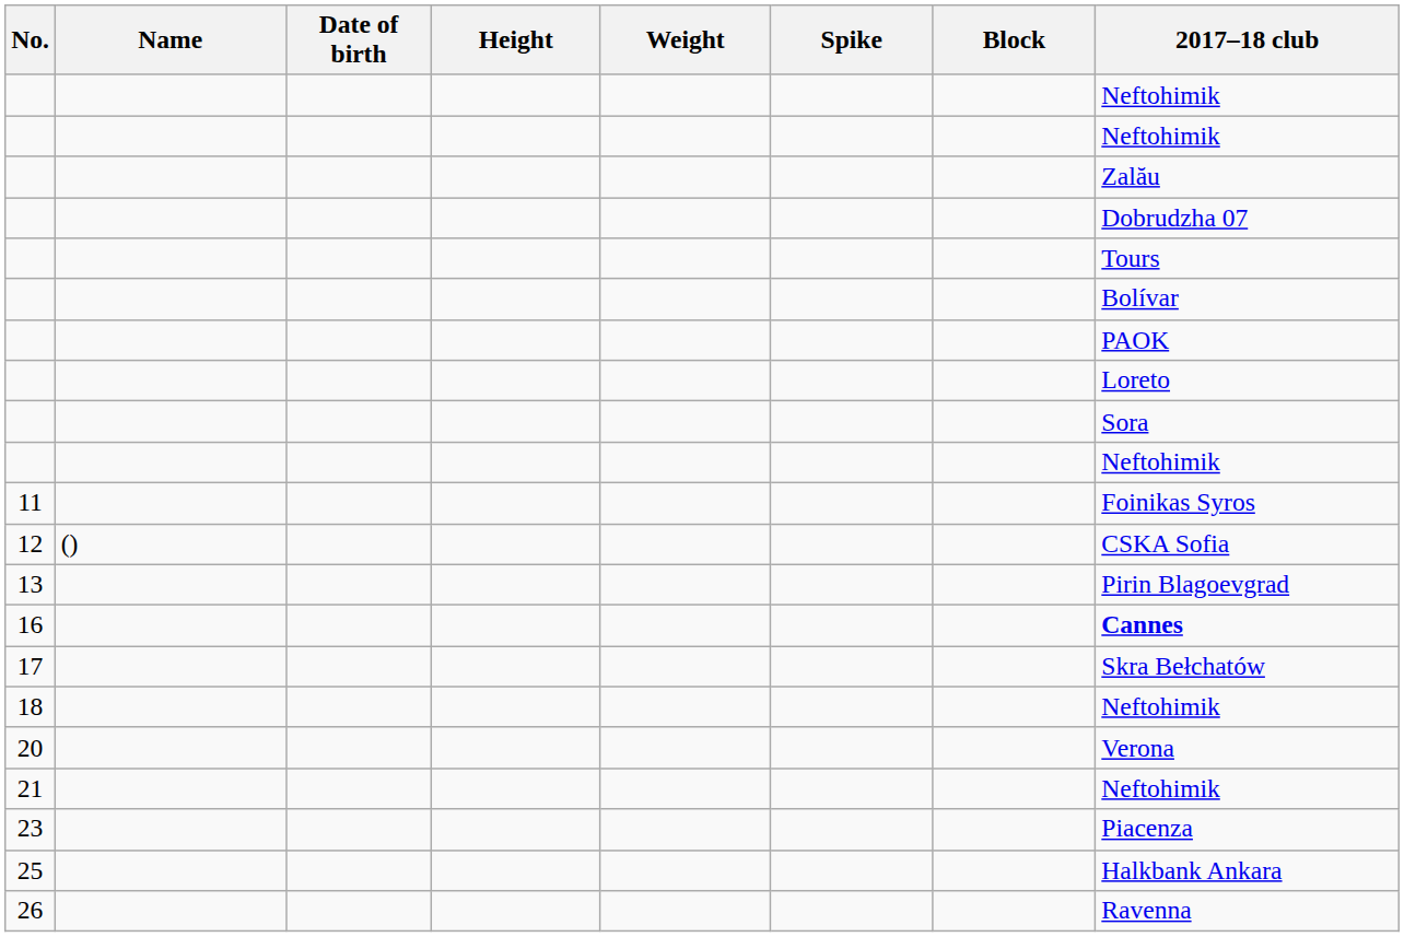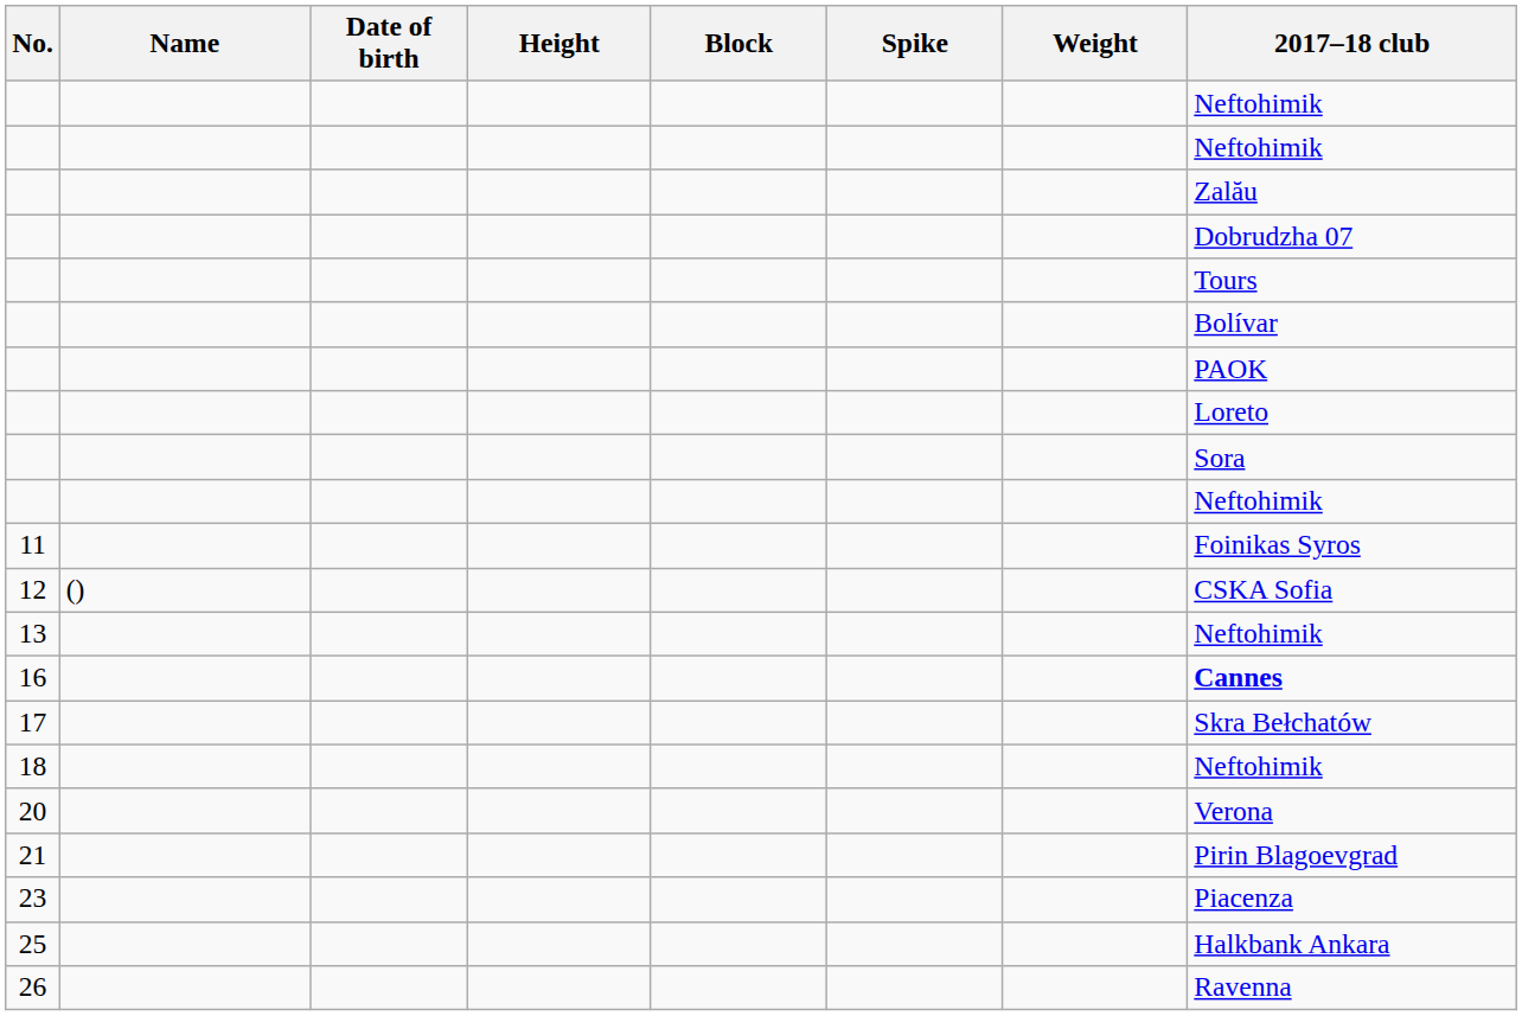 <table class="wikitable sortable" style="font-size:100%; text-align:center;">
 <tr>
 <th>No.</th>
 <th style="width:14em">Name</th>
 <th style="width:8em">Date of birth</th>
 <th style="width:9em">Height</th>
+<th style="width:9em">Block</th>
+<th style="width:9em">Spike</th>
 <th style="width:9em">Weight</th>
-<th style="width:9em">Spike</th>
-<th style="width:9em">Block</th>
 <th style="width:17em">2017–18 club</th>
 </tr>
 <tr>
 <td></td>
 <td align=left></td>
 <td align=right></td>
 <td></td>
 <td></td>
 <td></td>
 <td></td>
 <td align=left> <a href='#'>Neftohimik</a></td>
 </tr>
 <tr>
 <td></td>
 <td align=left></td>
 <td align=right></td>
 <td></td>
 <td></td>
 <td></td>
 <td></td>
 <td align=left> <a href='#'>Neftohimik</a></td>
 </tr>
 <tr>
 <td></td>
 <td align=left></td>
 <td align=right></td>
 <td></td>
 <td></td>
 <td></td>
 <td></td>
 <td align=left> <a href='#'>Zalău</a></td>
 </tr>
 <tr>
 <td></td>
 <td align=left></td>
 <td align=right></td>
 <td></td>
 <td></td>
 <td></td>
 <td></td>
 <td align=left> <a href='#'>Dobrudzha 07</a></td>
 </tr>
 <tr>
 <td></td>
 <td align=left></td>
 <td align=right></td>
 <td></td>
 <td></td>
 <td></td>
 <td></td>
 <td align=left> <a href='#'>Tours</a></td>
 </tr>
 <tr>
 <td></td>
 <td align=left></td>
 <td align=right></td>
 <td></td>
 <td></td>
 <td></td>
 <td></td>
 <td align=left> <a href='#'>Bolívar</a></td>
 </tr>
 <tr>
 <td></td>
 <td align=left></td>
 <td align=right></td>
 <td></td>
 <td></td>
 <td></td>
 <td></td>
 <td align=left> <a href='#'>PAOK</a></td>
 </tr>
 <tr>
 <td></td>
 <td align=left></td>
 <td align=right></td>
 <td></td>
 <td></td>
 <td></td>
 <td></td>
 <td align=left> <a href='#'>Loreto</a></td>
 </tr>
 <tr>
 <td></td>
 <td align=left></td>
 <td align=right></td>
 <td></td>
 <td></td>
 <td></td>
 <td></td>
 <td align=left> <a href='#'>Sora</a></td>
 </tr>
 <tr>
 <td></td>
 <td align=left></td>
 <td align=right></td>
 <td></td>
 <td></td>
 <td></td>
 <td></td>
 <td align=left> <a href='#'>Neftohimik</a></td>
 </tr>
 <tr>
 <td>11</td>
 <td align=left></td>
 <td align=right></td>
 <td></td>
 <td></td>
 <td></td>
 <td></td>
 <td align=left> <a href='#'>Foinikas Syros</a></td>
 </tr>
 <tr>
 <td>12</td>
 <td align=left> ()</td>
 <td align=right></td>
 <td></td>
 <td></td>
 <td></td>
 <td></td>
 <td align=left> <a href='#'>CSKA Sofia</a></td>
 </tr>
 <tr>
 <td>13</td>
 <td align=left></td>
 <td align=right></td>
 <td></td>
 <td></td>
 <td></td>
 <td></td>
-<td align=left> <a href='#'>Pirin Blagoevgrad</a></td>
+<td align=left> <a href='#'>Neftohimik</a></td>
 </tr>
 <tr>
 <td>16</td>
 <td align=left></td>
 <td align=right></td>
 <td></td>
 <td></td>
 <td></td>
 <td></td>
 <td align=left><strong> <a href='#'>Cannes</a></strong></td>
 </tr>
 <tr>
 <td>17</td>
 <td align=left></td>
 <td align=right></td>
 <td></td>
 <td></td>
 <td></td>
 <td></td>
 <td align=left> <a href='#'>Skra Bełchatów</a></td>
 </tr>
 <tr>
 <td>18</td>
 <td align=left></td>
 <td align=right></td>
 <td></td>
 <td></td>
 <td></td>
 <td></td>
 <td align=left> <a href='#'>Neftohimik</a></td>
 </tr>
 <tr>
 <td>20</td>
 <td align=left></td>
 <td align=right></td>
 <td></td>
 <td></td>
 <td></td>
 <td></td>
 <td align=left> <a href='#'>Verona</a></td>
 </tr>
 <tr>
 <td>21</td>
 <td align=left></td>
 <td align=right></td>
 <td></td>
 <td></td>
 <td></td>
 <td></td>
-<td align=left> <a href='#'>Neftohimik</a></td>
+<td align=left> <a href='#'>Pirin Blagoevgrad</a></td>
 </tr>
 <tr>
 <td>23</td>
 <td align=left></td>
 <td align=right></td>
 <td></td>
 <td></td>
 <td></td>
 <td></td>
 <td align=left> <a href='#'>Piacenza</a></td>
 </tr>
 <tr>
 <td>25</td>
 <td align=left></td>
 <td align=right></td>
 <td></td>
 <td></td>
 <td></td>
 <td></td>
 <td align=left> <a href='#'>Halkbank Ankara</a></td>
 </tr>
 <tr>
 <td>26</td>
 <td align=left></td>
 <td align=right></td>
 <td></td>
 <td></td>
 <td></td>
 <td></td>
 <td align=left> <a href='#'>Ravenna</a></td>
 </tr>
 </table>
